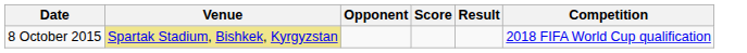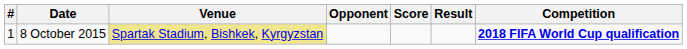 <table class="wikitable">
 <tr>
+<th>#</th>
 <th>Date</th>
 <th>Venue</th>
 <th>Opponent</th>
 <th>Score</th>
 <th>Result</th>
 <th>Competition</th>
 </tr>
 <tr>
+<td>1</td>
 <td>8 October 2015</td>
 <td style="background: khaki;"><a href='#'>Spartak Stadium</a>, <a href='#'>Bishkek</a>, <a href='#'>Kyrgyzstan</a></td>
 <td></td>
 <td></td>
 <td></td>
-<td><a href='#'>2018 FIFA World Cup qualification</a></td>
+<td><strong><a href='#'>2018 FIFA World Cup qualification</a></strong></td>
 </tr>
 </table>
